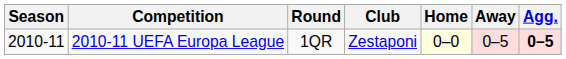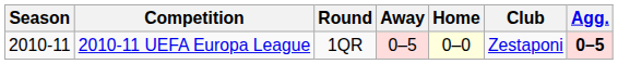 <table class="wikitable" style="text-align:center">
 <tr>
 <th>Season</th>
 <th>Competition</th>
 <th>Round</th>
+<th>Away</th>
+<th>Home</th>
 <th>Club</th>
-<th>Home</th>
-<th>Away</th>
 <th><a href='#'>Agg.</a></th>
 </tr>
 <tr>
 <td>2010-11</td>
 <td><a href='#'>2010-11 UEFA Europa League</a></td>
 <td>1QR</td>
+<td bgcolor="#fdd">0–5</td>
+<td bgcolor="#ffd">0–0</td>
 <td> <a href='#'>Zestaponi</a></td>
-<td bgcolor="#ffd">0–0</td>
-<td bgcolor="#fdd">0–5</td>
 <td bgcolor="#fdd"><strong>0–5</strong></td>
 </tr>
 </table>
